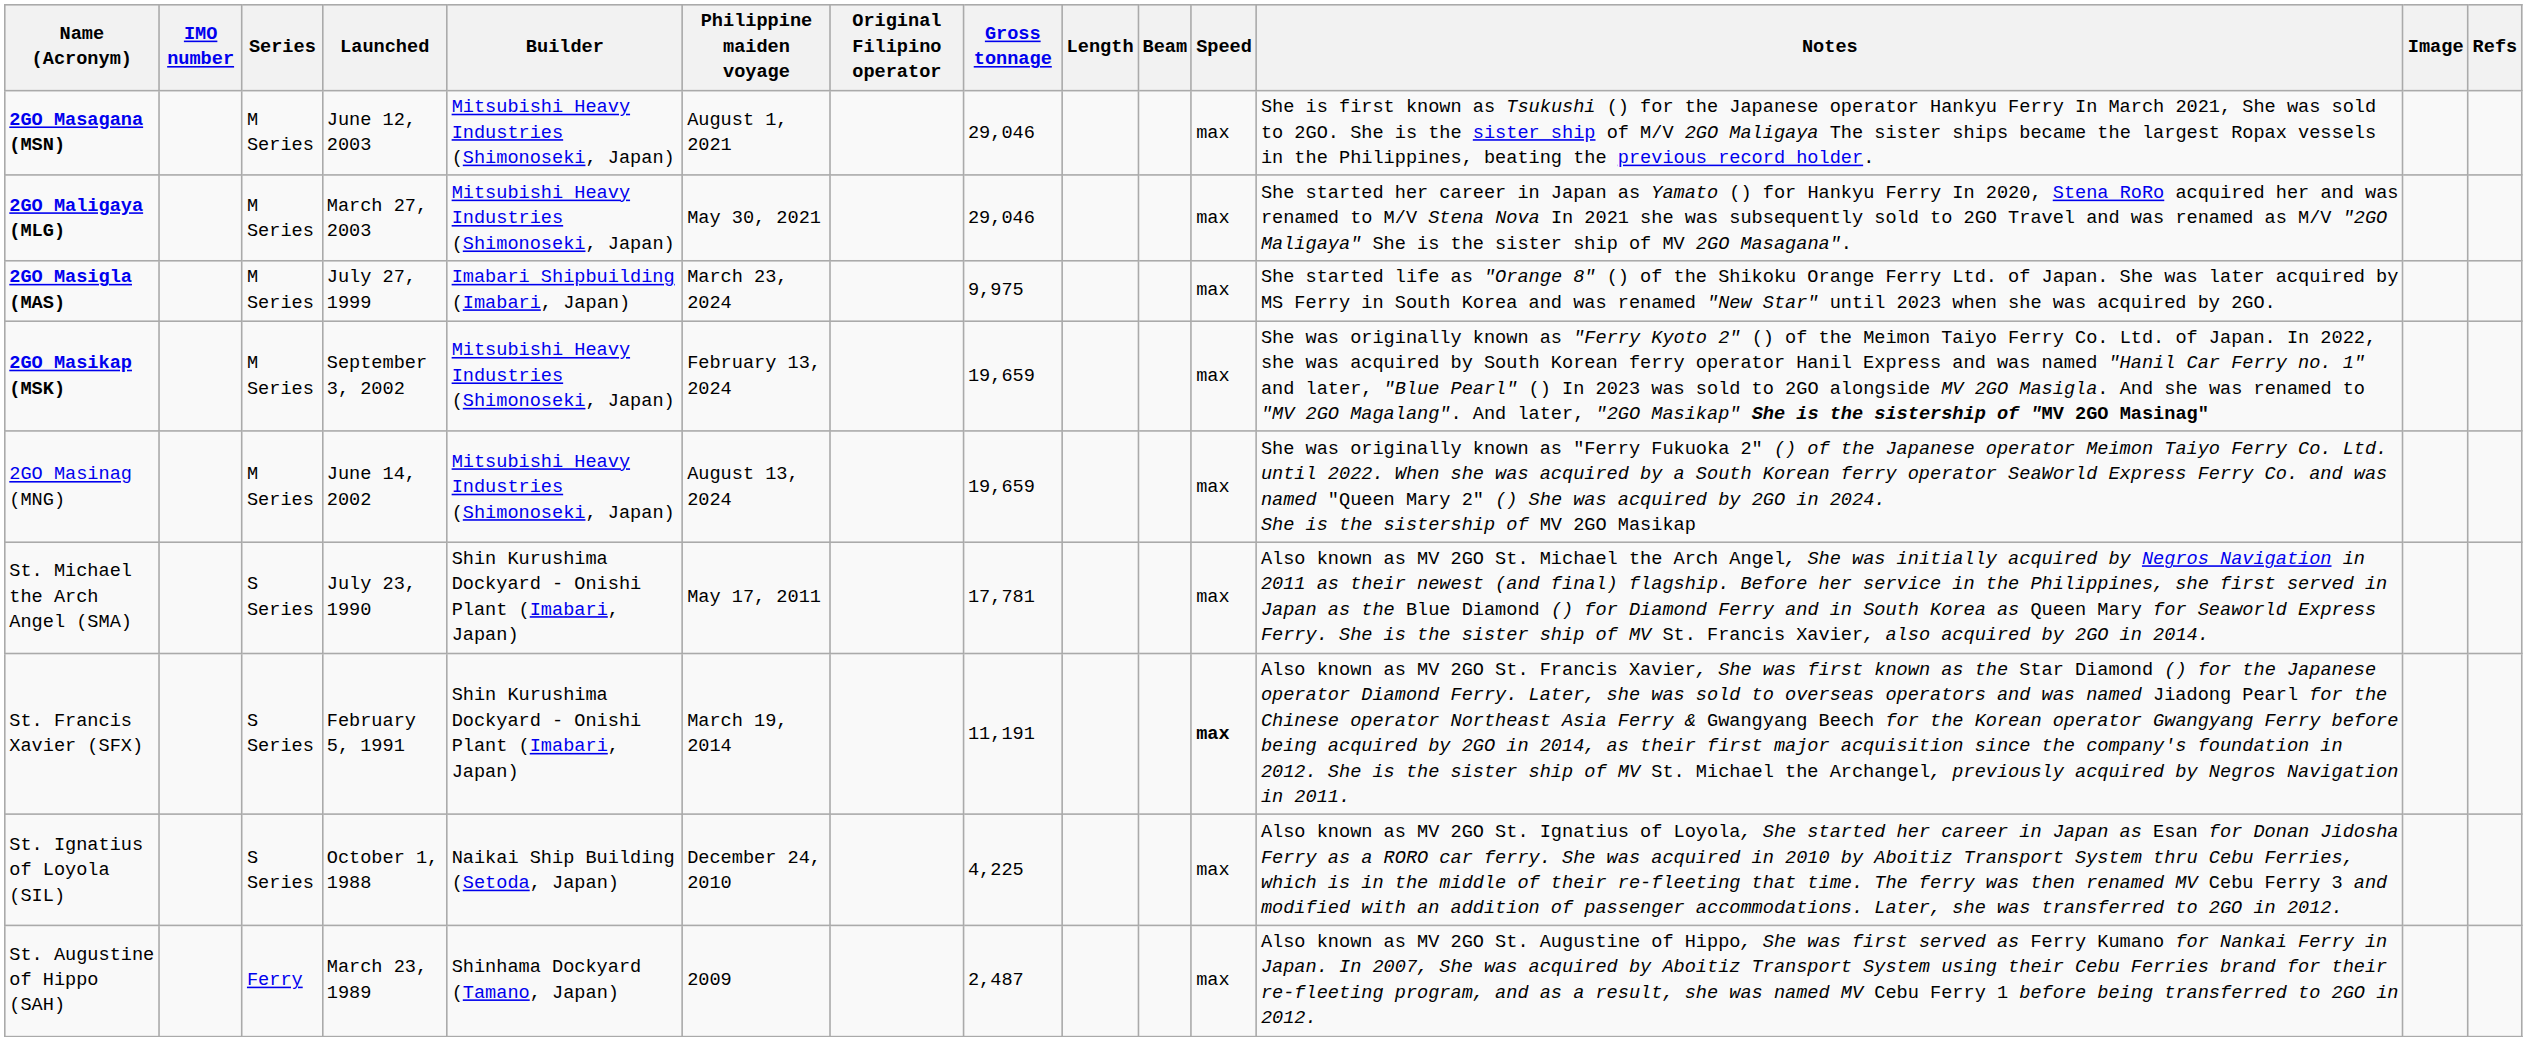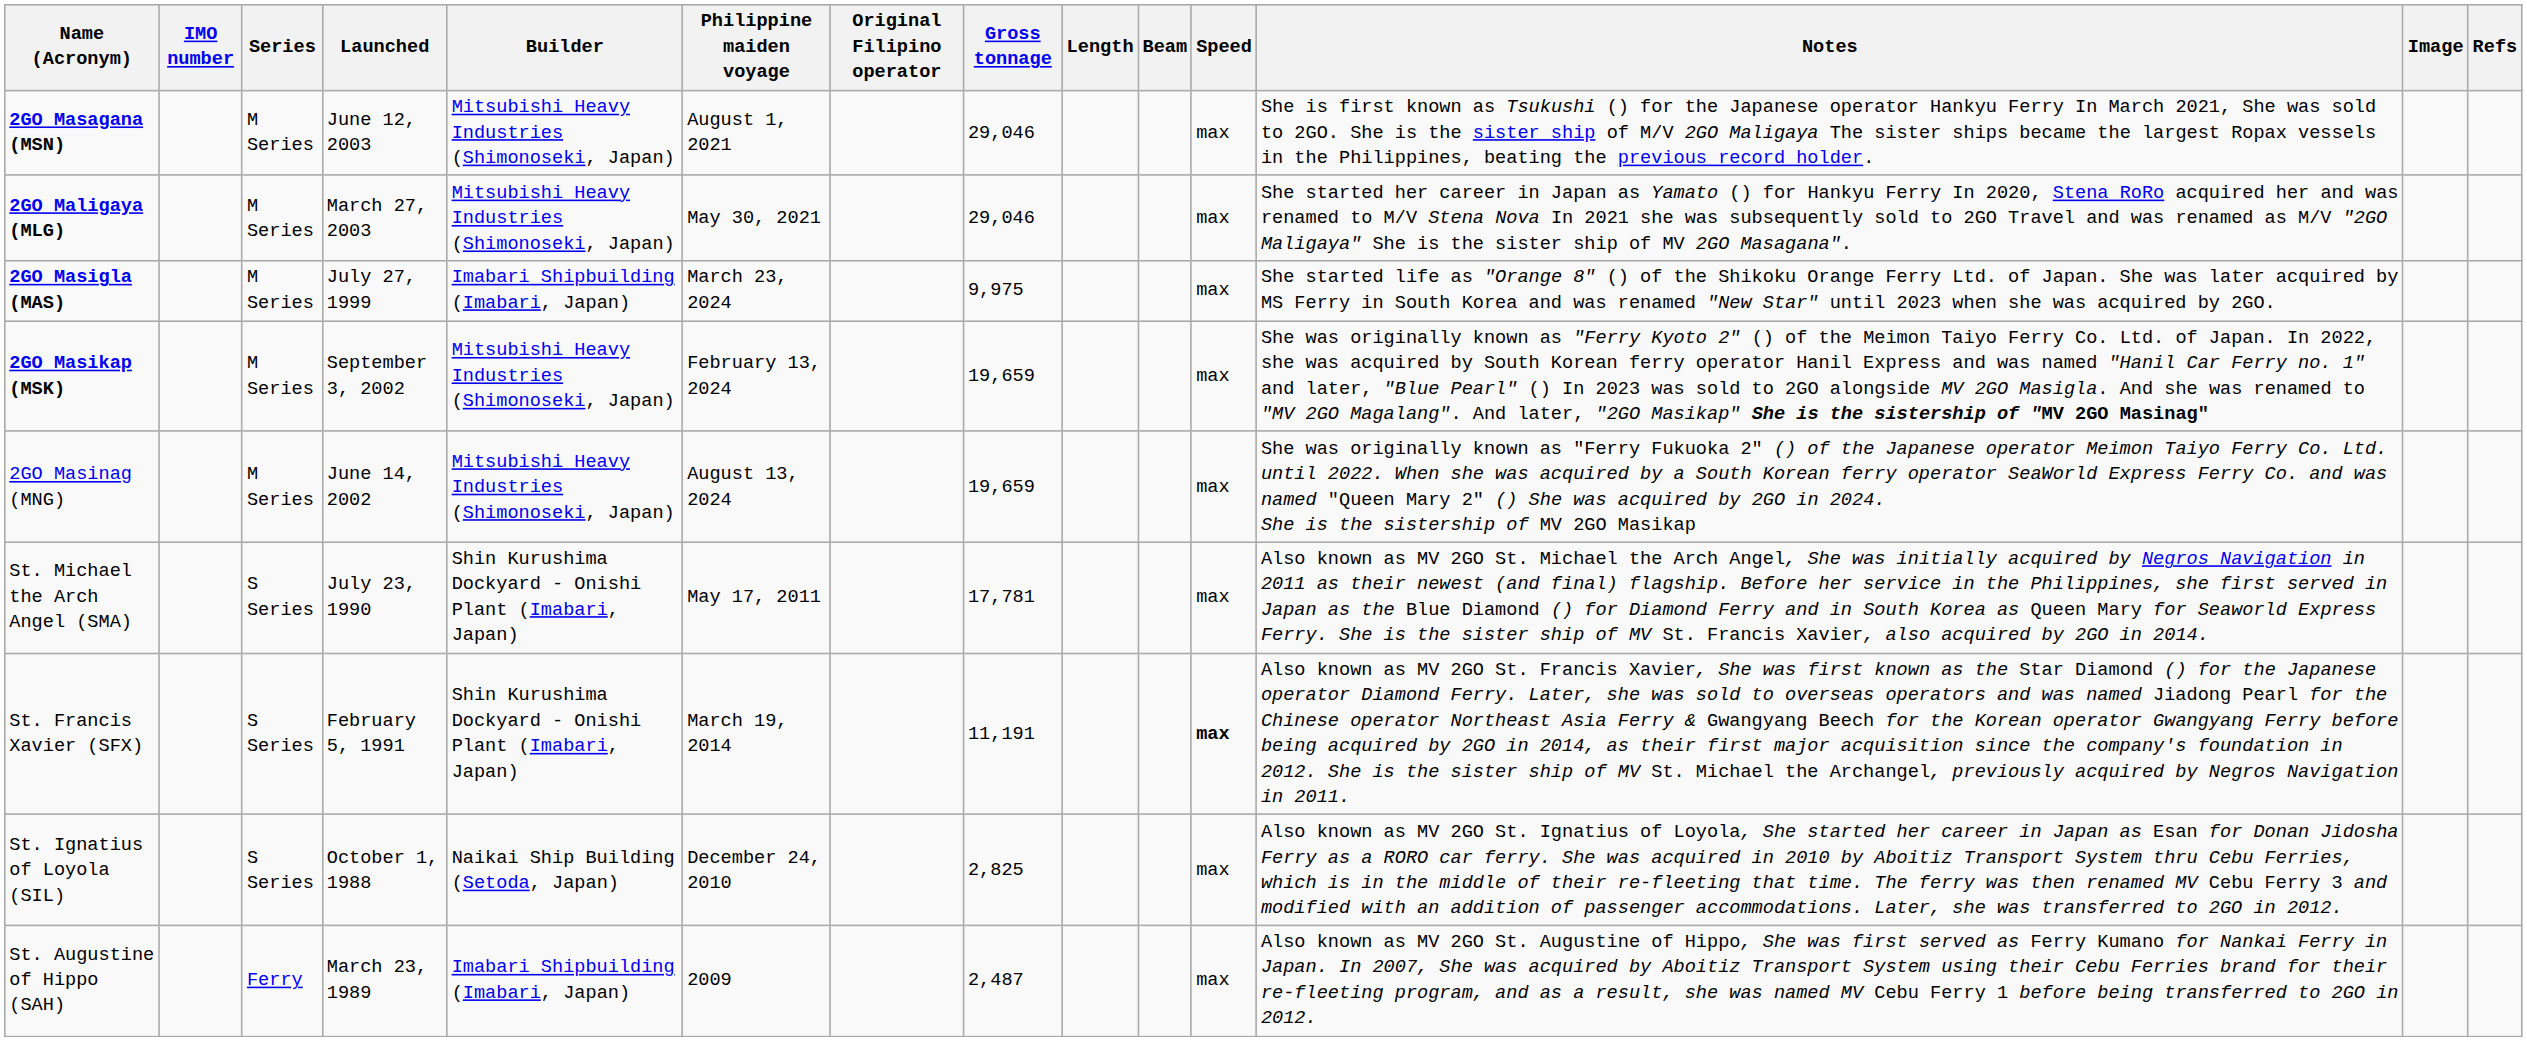 <table class="wikitable sortable sticky-header" style="text-align:left; font-size:90%; line-height:16px; width:100%;">
 <tr>
 <th>Name (Acronym)</th>
 <th><a href='#'>IMO number</a></th>
 <th>Series</th>
 <th>Launched</th>
 <th>Builder</th>
 <th>Philippine maiden voyage</th>
 <th>Original Filipino operator</th>
 <th><a href='#'>Gross tonnage</a></th>
 <th>Length</th>
 <th>Beam</th>
 <th>Speed</th>
 <th>Notes</th>
 <th>Image</th>
 <th class="unsortable">Refs</th>
 </tr>
 <tr>
 <td><strong><a href='#'>2GO Masagana</a> (MSN)</strong></td>
 <td></td>
 <td>M Series</td>
 <td>June 12, 2003</td>
 <td><a href='#'>Mitsubishi Heavy Industries</a> (<a href='#'>Shimonoseki</a>, Japan)</td>
 <td>August 1, 2021</td>
 <td></td>
 <td>29,046</td>
 <td></td>
 <td></td>
 <td> max</td>
 <td> She is first known as <em>Tsukushi</em> () for the Japanese operator Hankyu Ferry In March 2021, She was sold to 2GO. She is the <a href='#'>sister ship</a> of M/V <em>2GO Maligaya</em> The sister ships became the largest Ropax vessels in the Philippines, beating the <a href='#'>previous record holder</a>.</td>
 <td></td>
 <td></td>
 </tr>
 <tr>
 <td><strong><a href='#'>2GO Maligaya</a> (MLG)</strong></td>
 <td></td>
 <td>M Series</td>
 <td>March 27, 2003</td>
 <td><a href='#'>Mitsubishi Heavy Industries</a> (<a href='#'>Shimonoseki</a>, Japan)</td>
 <td>May 30, 2021</td>
 <td></td>
 <td>29,046</td>
 <td></td>
 <td></td>
 <td> max</td>
 <td> She started her career in Japan as <em>Yamato</em> () for Hankyu Ferry In 2020, <a href='#'>Stena RoRo</a> acquired her and was renamed to M/V <em>Stena Nova</em> In 2021 she was subsequently sold to 2GO Travel and was renamed as M/V <em>"2GO Maligaya"</em>  She is the sister ship of MV <em>2GO Masagana"</em>.</td>
 <td></td>
 <td></td>
 </tr>
 <tr>
 <td><strong><a href='#'>2GO Masigla</a> (MAS)</strong></td>
 <td></td>
 <td>M Series</td>
 <td>July 27, 1999</td>
 <td><a href='#'>Imabari Shipbuilding</a> (<a href='#'>Imabari</a>, Japan)</td>
 <td>March 23, 2024</td>
 <td></td>
 <td>9,975</td>
 <td></td>
 <td></td>
 <td> max</td>
 <td> She started life as <em>"Orange 8"</em> () of the Shikoku Orange Ferry Ltd. of Japan. She was later acquired by MS Ferry in South Korea and was renamed <em>"New Star"</em> until 2023 when she was acquired by 2GO.</td>
 <td></td>
 <td></td>
 </tr>
 <tr>
 <td><strong><a href='#'>2GO Masikap</a> (MSK)</strong></td>
 <td></td>
 <td>M Series</td>
 <td>September 3, 2002</td>
 <td><a href='#'>Mitsubishi Heavy Industries</a> (<a href='#'>Shimonoseki</a>, Japan)</td>
 <td>February 13, 2024</td>
 <td></td>
 <td>19,659</td>
 <td></td>
 <td></td>
 <td> max</td>
 <td> She was originally known as <em>"Ferry Kyoto 2"</em> () of the Meimon Taiyo Ferry Co. Ltd. of Japan. In 2022, she was acquired by South Korean ferry operator Hanil Express and was named <em>"Hanil Car Ferry no. 1"</em> and later, <em>"Blue Pearl"</em> () In 2023 was sold to 2GO alongside <em>MV 2GO Masigla</em>. And she was renamed to <em>"MV 2GO Magalang"</em>. And later, <em>"2GO Masikap"<strong> She is the sistership of "</em>MV 2GO Masinag"<em></td>
 <td></td>
 <td></td>
 </tr>
 <tr>
 <td></strong><a href='#'>2GO Masinag</a> (MNG)<strong></td>
 <td></td>
 <td>M Series</td>
 <td>June 14, 2002</td>
 <td><a href='#'>Mitsubishi Heavy Industries</a> (<a href='#'>Shimonoseki</a>, Japan)</td>
 <td>August 13, 2024</td>
 <td></td>
 <td>19,659</td>
 <td></td>
 <td></td>
 <td> max</td>
 <td> She was originally known as </em>"Ferry Fukuoka 2"<em> () of the Japanese operator Meimon Taiyo Ferry Co. Ltd. until 2022. When she was acquired by a South Korean ferry operator SeaWorld Express Ferry Co. and was named </em>"Queen Mary 2"<em> () She was acquired by 2GO in 2024.<br>She is the sistership of </em>MV<em> </em>2GO Masikap<em></td>
 <td></td>
 <td></td>
 </tr>
 <tr>
 <td></strong>St. Michael the Arch Angel (SMA)<strong></td>
 <td></td>
 <td>S Series</td>
 <td>July 23, 1990</td>
 <td>Shin Kurushima Dockyard - Onishi Plant (<a href='#'>Imabari</a>, Japan)</td>
 <td>May 17, 2011</td>
 <td></td>
 <td>17,781</td>
 <td></td>
 <td></td>
 <td> max</td>
 <td>Also known as MV </em>2GO St. Michael the Arch Angel<em>, She was initially acquired by <a href='#'>Negros Navigation</a> in 2011 as their newest (and final) flagship. Before her service in the Philippines, she first served in Japan as the </em>Blue Diamond<em> () for Diamond Ferry and in South Korea as </em>Queen Mary<em> for Seaworld Express Ferry. She is the sister ship of MV </em>St. Francis Xavier<em>, also acquired by 2GO in 2014.</td>
 <td></td>
 <td></td>
 </tr>
 <tr>
 <td></strong>St. Francis Xavier (SFX)<strong></td>
 <td></td>
 <td>S Series</td>
 <td>February 5, 1991</td>
 <td>Shin Kurushima Dockyard - Onishi Plant (<a href='#'>Imabari</a>, Japan)</td>
 <td>March 19, 2014</td>
 <td></td>
 <td>11,191</td>
 <td></td>
 <td></td>
 <td><strong> max</strong></td>
 <td>Also known as MV </em>2GO St. Francis Xavier<em>, She was first known as the </em>Star Diamond<em> () for the Japanese operator Diamond Ferry. Later, she was sold to overseas operators and was named </em>Jiadong Pearl<em> for the Chinese operator Northeast Asia Ferry & </em>Gwangyang Beech<em> for the Korean operator Gwangyang Ferry before being acquired by 2GO in 2014, as their first major acquisition since the company's foundation in 2012. She is the sister ship of MV </em>St. Michael the Archangel<em>, previously acquired by Negros Navigation in 2011.</td>
 <td></td>
 <td></td>
 </tr>
 <tr>
 <td></strong>St. Ignatius of Loyola (SIL)<strong></td>
 <td></td>
 <td>S Series</td>
 <td>October 1, 1988</td>
 <td>Naikai Ship Building (<a href='#'>Setoda</a>, Japan)</td>
 <td>December 24, 2010</td>
 <td></td>
-<td>4,225</td>
+<td>2,825</td>
 <td></td>
 <td></td>
 <td> max</td>
 <td>Also known as MV </em>2GO St. Ignatius of Loyola<em>, She started her career in Japan as </em>Esan<em> for Donan Jidosha Ferry as a RORO car ferry. She was acquired in 2010 by Aboitiz Transport System thru Cebu Ferries, which is in the middle of their re-fleeting that time. The ferry was then renamed MV </em>Cebu Ferry 3<em> and modified with an addition of passenger accommodations. Later, she was transferred to 2GO in 2012.</td>
 <td></td>
 <td></td>
 </tr>
 <tr>
 <td></strong>St. Augustine of Hippo (SAH)<strong></td>
 <td></td>
 <td><a href='#'>Ferry</a></td>
 <td>March 23, 1989</td>
-<td>Shinhama Dockyard (<a href='#'>Tamano</a>, Japan)</td>
+<td><a href='#'>Imabari Shipbuilding</a> (<a href='#'>Imabari</a>, Japan)</td>
 <td>2009</td>
 <td></td>
 <td>2,487</td>
 <td></td>
 <td></td>
 <td> max</td>
 <td>Also known as MV </em>2GO St. Augustine of Hippo<em>, She was first served as </em>Ferry Kumano<em> for Nankai Ferry in Japan. In 2007, She was acquired by Aboitiz Transport System using their Cebu Ferries brand for their re-fleeting program, and as a result, she was named MV </em>Cebu Ferry 1<em> before being transferred to 2GO in 2012.</td>
 <td></td>
 <td></td>
 </tr>
 <tr>
 </tr>
 </table>
